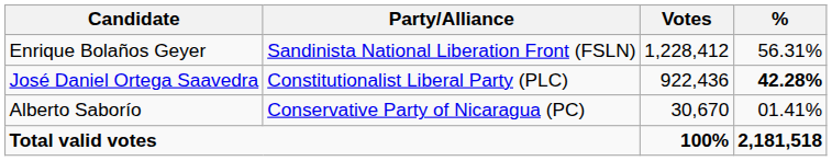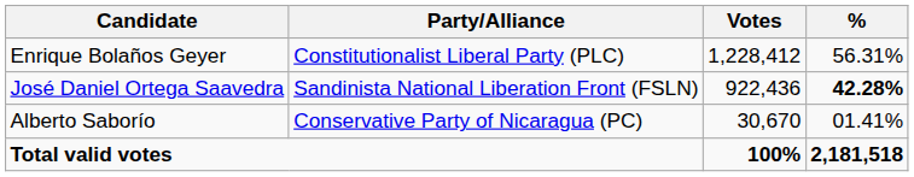 <table class="wikitable">
 <tr>
 <th>Candidate</th>
 <th>Party/Alliance</th>
 <th>Votes</th>
 <th>%</th>
 </tr>
 <tr>
 <td>Enrique Bolaños Geyer</td>
-<td><a href='#'>Sandinista National Liberation Front</a> (FSLN)</td>
+<td><a href='#'>Constitutionalist Liberal Party</a> (PLC)</td>
 <td align=right>1,228,412</td>
 <td align=right>56.31%</td>
 </tr>
 <tr>
 <td><a href='#'>José Daniel Ortega Saavedra</a></td>
-<td><a href='#'>Constitutionalist Liberal Party</a> (PLC)</td>
+<td><a href='#'>Sandinista National Liberation Front</a> (FSLN)</td>
 <td align=right>922,436</td>
 <td align=right><strong>42.28%</strong></td>
 </tr>
 <tr>
 <td>Alberto Saborío</td>
 <td><a href='#'>Conservative Party of Nicaragua</a> (PC)</td>
 <td align=right>30,670</td>
 <td align=right>01.41%</td>
 </tr>
 <tr>
 <td colspan=2><strong>Total valid votes</strong></td>
 <td align=right><strong>100%</strong></td>
 <td align=right><strong>2,181,518</strong></td>
 </tr>
 </table>
